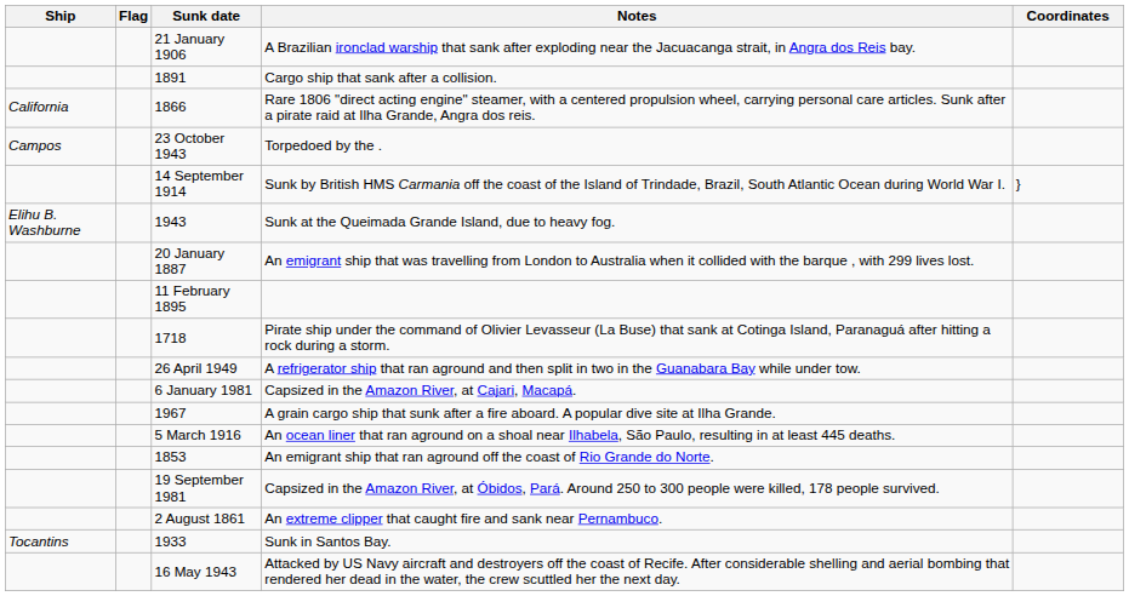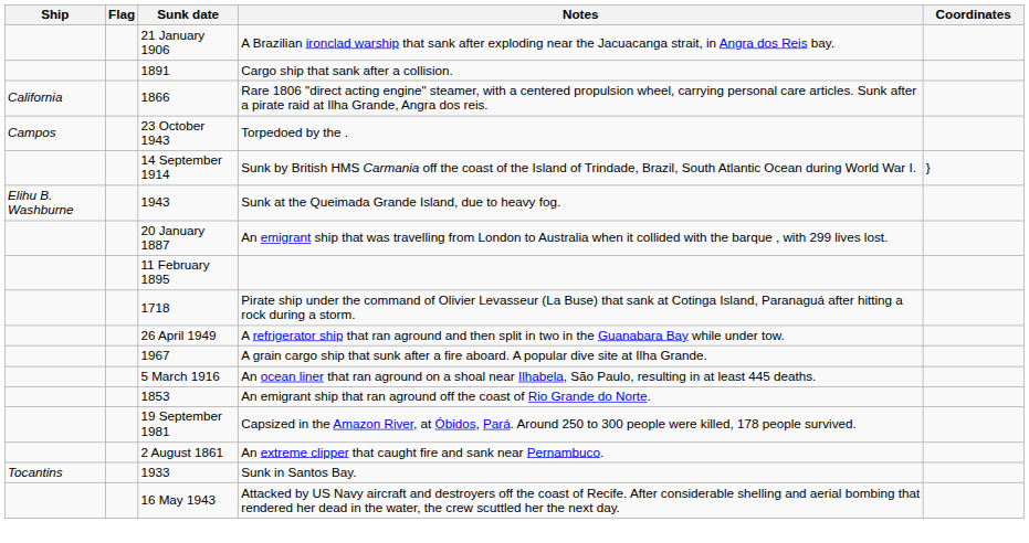 <table class=wikitable | style = "width:100%">
 <tr>
 <th style="width:10%">Ship</th>
 <th>Flag</th>
 <th style="width:10%">Sunk date</th>
 <th style="width:70%">Notes</th>
 <th style="width:10%">Coordinates</th>
 </tr>
 <tr>
 <td></td>
 <td></td>
 <td>21 January 1906</td>
 <td>A Brazilian <a href='#'>ironclad warship</a> that sank after exploding near the Jacuacanga strait, in <a href='#'>Angra dos Reis</a> bay.</td>
 <td></td>
 </tr>
 <tr>
 <td></td>
 <td></td>
 <td>1891</td>
 <td>Cargo ship that sank after a collision.</td>
 <td></td>
 </tr>
 <tr>
 <td><em>California</em></td>
 <td></td>
 <td>1866</td>
 <td>Rare 1806 "direct acting engine" steamer, with a centered propulsion wheel, carrying personal care articles.  Sunk after a pirate raid at Ilha Grande, Angra dos reis.</td>
 <td></td>
 </tr>
 <tr>
 <td><em>Campos</em></td>
 <td></td>
 <td>23 October 1943</td>
 <td>Torpedoed by the .</td>
 <td></td>
 </tr>
 <tr>
 <td></td>
 <td></td>
 <td>14 September 1914</td>
 <td>Sunk by British HMS <em>Carmania</em> off the coast of the Island of Trindade, Brazil, South Atlantic Ocean during World War I.</td>
 <td>}</td>
 </tr>
 <tr>
 <td><em>Elihu B. Washburne</em></td>
 <td></td>
 <td>1943</td>
 <td>Sunk at the Queimada Grande Island, due to heavy fog.</td>
 <td></td>
 </tr>
 <tr>
 <td></td>
 <td></td>
 <td>20 January 1887</td>
 <td>An <a href='#'>emigrant</a> ship that was travelling from London to Australia when it collided with the barque , with 299 lives lost.</td>
 <td></td>
 </tr>
 <tr>
 <td></td>
 <td></td>
 <td>11 February 1895</td>
 <td></td>
 </tr>
 <tr>
 <td></td>
 <td></td>
 <td>1718</td>
 <td>Pirate ship under the command of Olivier Levasseur (La Buse) that sank at Cotinga Island, Paranaguá after hitting a rock during a storm.</td>
 <td></td>
 </tr>
 <tr>
 <td></td>
 <td></td>
 <td>26 April 1949</td>
 <td>A <a href='#'>refrigerator ship</a> that ran aground and then split in two in the <a href='#'>Guanabara Bay</a> while under tow.</td>
 <td></td>
 </tr>
 <tr>
 <td></td>
 <td></td>
-<td>6 January 1981</td>
-<td>Capsized in the <a href='#'>Amazon River</a>, at <a href='#'>Cajari</a>, <a href='#'>Macapá</a>.</td>
-<td></td>
-</tr>
-<tr>
-<td></td>
-<td></td>
 <td>1967</td>
 <td>A grain cargo ship that sunk after a fire aboard. A popular dive site at Ilha Grande.</td>
 <td></td>
 </tr>
 <tr>
 <td></td>
 <td></td>
 <td>5 March 1916</td>
 <td>An <a href='#'>ocean liner</a> that ran aground on a shoal near <a href='#'>Ilhabela</a>, São Paulo, resulting in at least 445 deaths.</td>
 <td></td>
 </tr>
 <tr>
 <td></td>
 <td></td>
 <td>1853</td>
 <td>An emigrant ship that ran aground off the coast of <a href='#'>Rio Grande do Norte</a>.</td>
 <td></td>
 </tr>
 <tr>
 <td></td>
 <td></td>
 <td>19 September 1981</td>
 <td>Capsized in the <a href='#'>Amazon River</a>, at <a href='#'>Óbidos</a>, <a href='#'>Pará</a>. Around 250 to 300 people were killed, 178 people survived.</td>
 <td></td>
 </tr>
 <tr>
 <td></td>
 <td></td>
 <td>2 August 1861</td>
 <td>An <a href='#'>extreme clipper</a> that caught fire and sank near <a href='#'>Pernambuco</a>.</td>
 <td></td>
 </tr>
 <tr>
 <td><em>Tocantins</em></td>
 <td></td>
 <td>1933</td>
 <td>Sunk in Santos Bay.</td>
 <td></td>
 </tr>
 <tr>
 <td></td>
 <td></td>
 <td>16 May 1943</td>
 <td>Attacked by US Navy aircraft and destroyers off the coast of Recife.  After considerable shelling and aerial bombing that rendered her dead in the water, the crew scuttled her the next day.</td>
 <td></td>
 </tr>
 </table>
